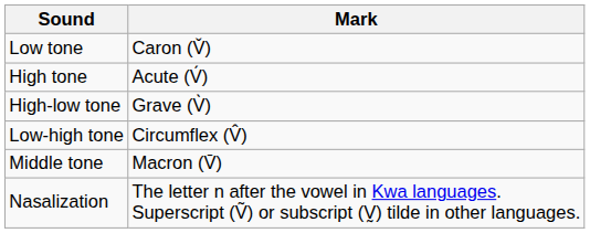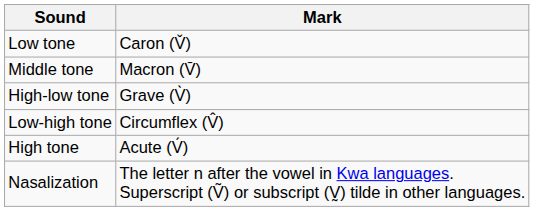 <table class="wikitable">
 <tr>
 <th>Sound</th>
 <th>Mark</th>
 </tr>
 <tr>
 <td>Low tone</td>
 <td>Caron (V̌)</td>
 </tr>
 <tr>
-<td>High tone</td>
-<td>Acute (V́)</td>
+<td>Middle tone</td>
+<td>Macron (V̄)</td>
 </tr>
 <tr>
 <td>High-low tone</td>
 <td>Grave (V̀)</td>
 </tr>
 <tr>
 <td>Low-high tone</td>
 <td>Circumflex (V̂)</td>
 </tr>
 <tr>
-<td>Middle tone</td>
-<td>Macron (V̄)</td>
+<td>High tone</td>
+<td>Acute (V́)</td>
 </tr>
 <tr>
 <td>Nasalization</td>
 <td>The letter n after the vowel in <a href='#'>Kwa languages</a>.<br>Superscript (Ṽ) or subscript (V̰) tilde in other languages.</td>
 </tr>
 </table>
